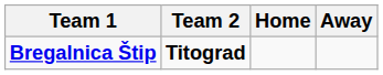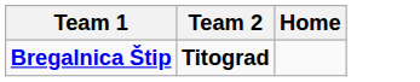 <table class="wikitable">
 <tr>
 <th>Team 1</th>
 <th>Team 2</th>
 <th>Home</th>
-<th>Away</th>
 </tr>
 <tr>
 <td><strong><a href='#'>Bregalnica Štip</a></strong></td>
 <td><strong>Titograd</strong></td>
 <td></td>
-<td></td>
 </tr>
 </table>
